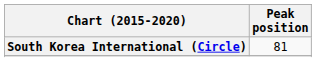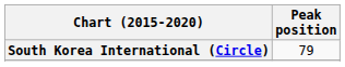 <table class="wikitable sortable plainrowheaders" style="text-align:center">
 <tr>
 <th scope="col">Chart (2015-2020)</th>
 <th scope="col">Peak<br>position</th>
 </tr>
 <tr>
 <th scope="row">South Korea International (<a href='#'>Circle</a>)</th>
-<td>81</td>
+<td>79</td>
 </tr>
 <tr>
 </tr>
 <tr>
 </tr>
 </table>
